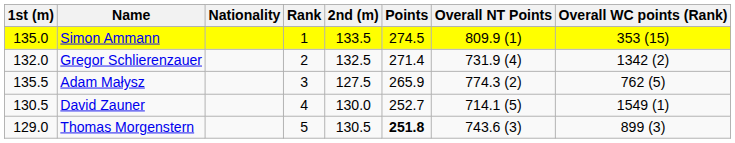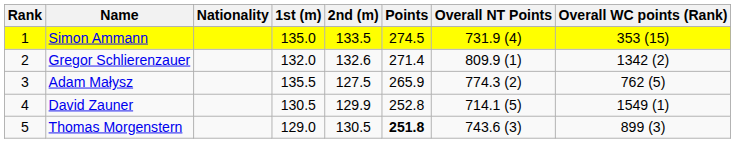 <table class="wikitable">
 <tr>
-<th align=Center>1st (m)</th>
+<th align=Center>Rank</th>
 <th>Name</th>
 <th>Nationality</th>
-<th align=Center>Rank</th>
+<th align=Center>1st (m)</th>
 <th>2nd (m)</th>
 <th>Points</th>
 <th>Overall NT Points</th>
 <th>Overall WC points (Rank)</th>
 </tr>
 <tr style="background:#ffff00;">
-<td align=center>135.0</td>
+<td align=center>1</td>
 <td align=left><a href='#'>Simon Ammann</a></td>
 <td align=left></td>
-<td align=center>1</td>
+<td align=center>135.0</td>
 <td align=center>133.5</td>
 <td align=center>274.5</td>
-<td align=center>809.9 (1)</td>
+<td align=center>731.9 (4)</td>
 <td align=center>353 (15)</td>
 </tr>
 <tr>
-<td align=center>132.0</td>
+<td align=center>2</td>
 <td align=left><a href='#'>Gregor Schlierenzauer</a></td>
 <td align=left></td>
-<td align=center>2</td>
-<td align=center>132.5</td>
+<td align=center>132.0</td>
+<td align=center>132.6</td>
 <td align=center>271.4</td>
-<td align=center>731.9 (4)</td>
+<td align=center>809.9 (1)</td>
 <td align=center>1342 (2)</td>
 </tr>
 <tr>
-<td align=center>135.5</td>
+<td align=center>3</td>
 <td align=left><a href='#'>Adam Małysz</a></td>
 <td align=left></td>
-<td align=center>3</td>
+<td align=center>135.5</td>
 <td align=center>127.5</td>
 <td align=center>265.9</td>
 <td align=center>774.3 (2)</td>
 <td align=center>762 (5)</td>
 </tr>
 <tr>
-<td align=center>130.5</td>
+<td align=center>4</td>
 <td align=left><a href='#'>David Zauner</a></td>
 <td align=left></td>
-<td align=center>4</td>
-<td align=center>130.0</td>
-<td align=center>252.7</td>
+<td align=center>130.5</td>
+<td align=center>129.9</td>
+<td align=center>252.8</td>
 <td align=center>714.1 (5)</td>
 <td align=center>1549 (1)</td>
 </tr>
 <tr>
-<td align=center>129.0</td>
+<td align=center>5</td>
 <td align=left><a href='#'>Thomas Morgenstern</a></td>
 <td align=left></td>
-<td align=center>5</td>
+<td align=center>129.0</td>
 <td align=center>130.5</td>
 <td align=center><strong>251.8</strong></td>
 <td align=center>743.6 (3)</td>
 <td align=center>899 (3)</td>
 </tr>
 </table>
